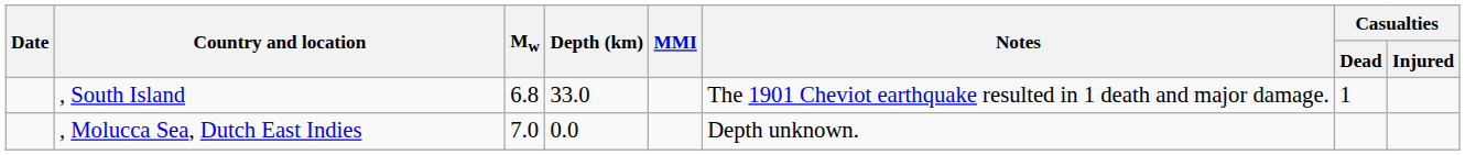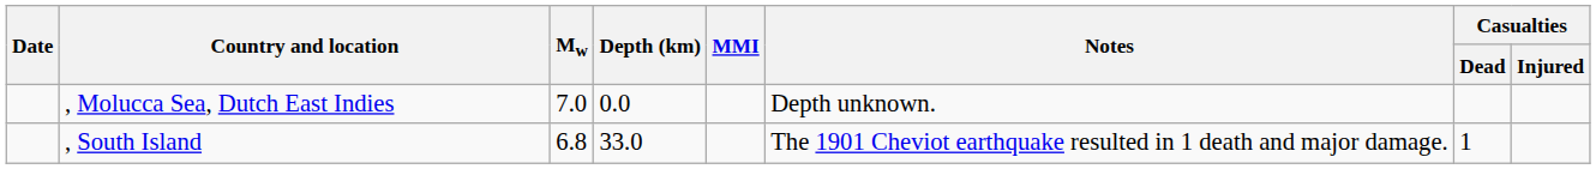 <table class="wikitable sortable sort-under" style="border:1px black; margin-left:1em;">
 <tr>
 <th rowspan="2"><small>Date</small></th>
 <th rowspan="2" style="width: 310px"><small>Country and location</small></th>
 <th rowspan="2"><small>M<sub>w</sub></small></th>
 <th rowspan="2"><small>Depth (km)</small></th>
 <th rowspan="2"><small><a href='#'>MMI</a></small></th>
 <th rowspan="2" class="unsortable"><small>Notes</small></th>
 <th colspan="2"><small>Casualties</small></th>
 </tr>
 <tr>
 <th><small>Dead</small></th>
 <th><small>Injured</small></th>
 </tr>
 <tr>
 <td></td>
+<td>, <a href='#'>Molucca Sea</a>, <a href='#'>Dutch East Indies</a></td>
+<td>7.0</td>
+<td>0.0</td>
+<td></td>
+<td>Depth unknown.</td>
+<td></td>
+<td></td>
+</tr>
+<tr>
+<td></td>
 <td>, <a href='#'>South Island</a></td>
 <td>6.8</td>
 <td>33.0</td>
 <td></td>
 <td>The <a href='#'>1901 Cheviot earthquake</a> resulted in 1 death and major damage.</td>
 <td>1</td>
 <td></td>
 </tr>
-<tr>
-<td></td>
-<td>, <a href='#'>Molucca Sea</a>, <a href='#'>Dutch East Indies</a></td>
-<td>7.0</td>
-<td>0.0</td>
-<td></td>
-<td>Depth unknown.</td>
-<td></td>
-<td></td>
-</tr>
 </table>
